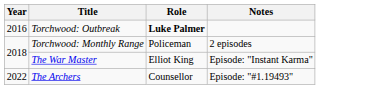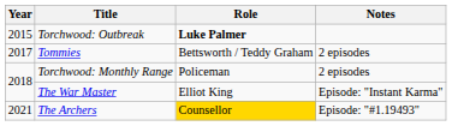 <table class="wikitable">
 <tr>
 <th>Year</th>
 <th>Title</th>
 <th>Role</th>
 <th>Notes</th>
 </tr>
 <tr>
-<td>2016</td>
+<td>2015</td>
 <td><em>Torchwood: Outbreak</em></td>
 <td><strong>Luke Palmer</strong></td>
 <td></td>
+</tr>
+<tr>
+<td>2017</td>
+<td><em><a href='#'>Tommies</a></em></td>
+<td>Bettsworth / Teddy Graham</td>
+<td>2 episodes</td>
 </tr>
 <tr>
 <td rowspan="2">2018</td>
 <td><em>Torchwood: Monthly Range</em></td>
 <td>Policeman</td>
 <td>2 episodes</td>
 </tr>
 <tr>
 <td><em><a href='#'>The War Master</a></em></td>
 <td>Elliot King</td>
 <td>Episode: "Instant Karma"</td>
 </tr>
 <tr>
-<td>2022</td>
+<td>2021</td>
 <td><em><a href='#'>The Archers</a></em></td>
-<td>Counsellor</td>
+<td style="background: gold;">Counsellor</td>
 <td>Episode: "#1.19493"</td>
 </tr>
 </table>
